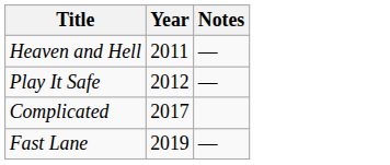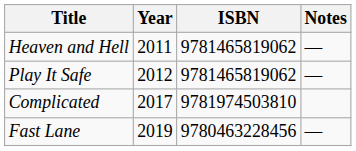 <table class="wikitable">
 <tr>
 <th>Title</th>
 <th>Year</th>
+<th>ISBN</th>
 <th>Notes</th>
 </tr>
 <tr>
 <td><em>Heaven and Hell</em></td>
 <td>2011</td>
+<td>9781465819062</td>
 <td>—</td>
 </tr>
 <tr>
 <td><em>Play It Safe</em></td>
 <td>2012</td>
+<td>9781465819062</td>
 <td>—</td>
 </tr>
 <tr>
 <td><em>Complicated</em></td>
 <td>2017</td>
+<td>9781974503810</td>
 <td></td>
 </tr>
 <tr>
 <td><em>Fast Lane</em></td>
 <td>2019</td>
+<td>9780463228456</td>
 <td>—</td>
 </tr>
 </table>
